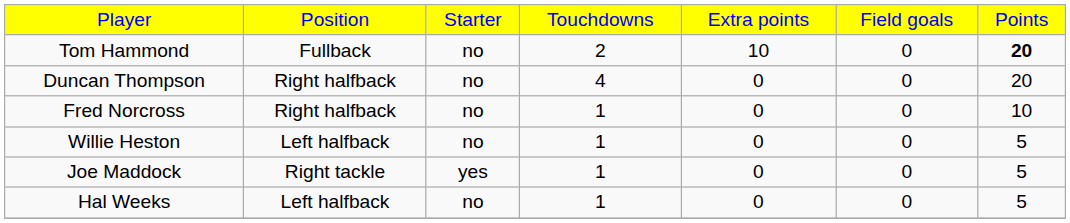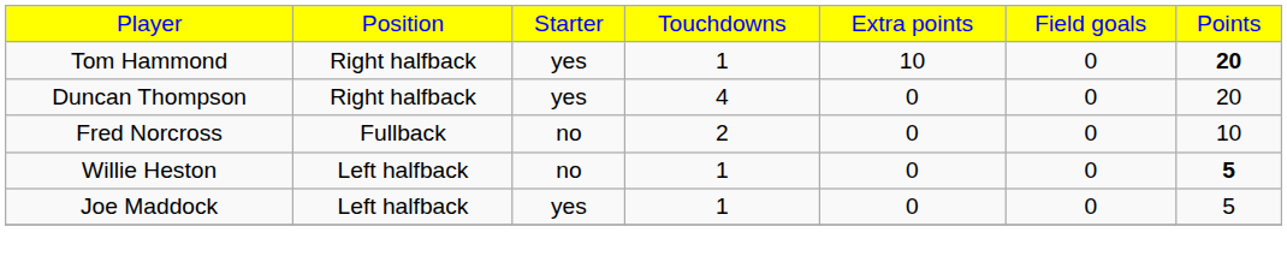 <table class="wikitable" width="70%">
 <tr align="center"  style="background:yellow;color:blue;">
 <td>Player</td>
 <td>Position</td>
 <td>Starter</td>
 <td>Touchdowns</td>
 <td>Extra points</td>
 <td>Field goals</td>
 <td>Points</td>
 </tr>
 <tr align="center" bgcolor="">
 <td>Tom Hammond</td>
-<td>Fullback</td>
-<td>no</td>
-<td>2</td>
+<td>Right halfback</td>
+<td>yes</td>
+<td>1</td>
 <td>10</td>
 <td>0</td>
 <td><strong>20</strong></td>
 </tr>
 <tr align="center" bgcolor="">
 <td>Duncan Thompson</td>
 <td>Right halfback</td>
-<td>no</td>
+<td>yes</td>
 <td>4</td>
 <td>0</td>
 <td>0</td>
 <td>20</td>
 </tr>
 <tr align="center" bgcolor="">
 <td>Fred Norcross</td>
-<td>Right halfback</td>
+<td>Fullback</td>
 <td>no</td>
-<td>1</td>
+<td>2</td>
 <td>0</td>
 <td>0</td>
 <td>10</td>
 </tr>
 <tr align="center" bgcolor="">
 <td>Willie Heston</td>
 <td>Left halfback</td>
 <td>no</td>
 <td>1</td>
 <td>0</td>
 <td>0</td>
-<td>5</td>
+<td><strong>5</strong></td>
 </tr>
 <tr align="center" bgcolor="">
 <td>Joe Maddock</td>
-<td>Right tackle</td>
+<td>Left halfback</td>
 <td>yes</td>
-<td>1</td>
-<td>0</td>
-<td>0</td>
-<td>5</td>
-</tr>
-<tr align="center" bgcolor="">
-<td>Hal Weeks</td>
-<td>Left halfback</td>
-<td>no</td>
 <td>1</td>
 <td>0</td>
 <td>0</td>
 <td>5</td>
 </tr>
 <tr align="center" bgcolor="">
 </tr>
 </table>
